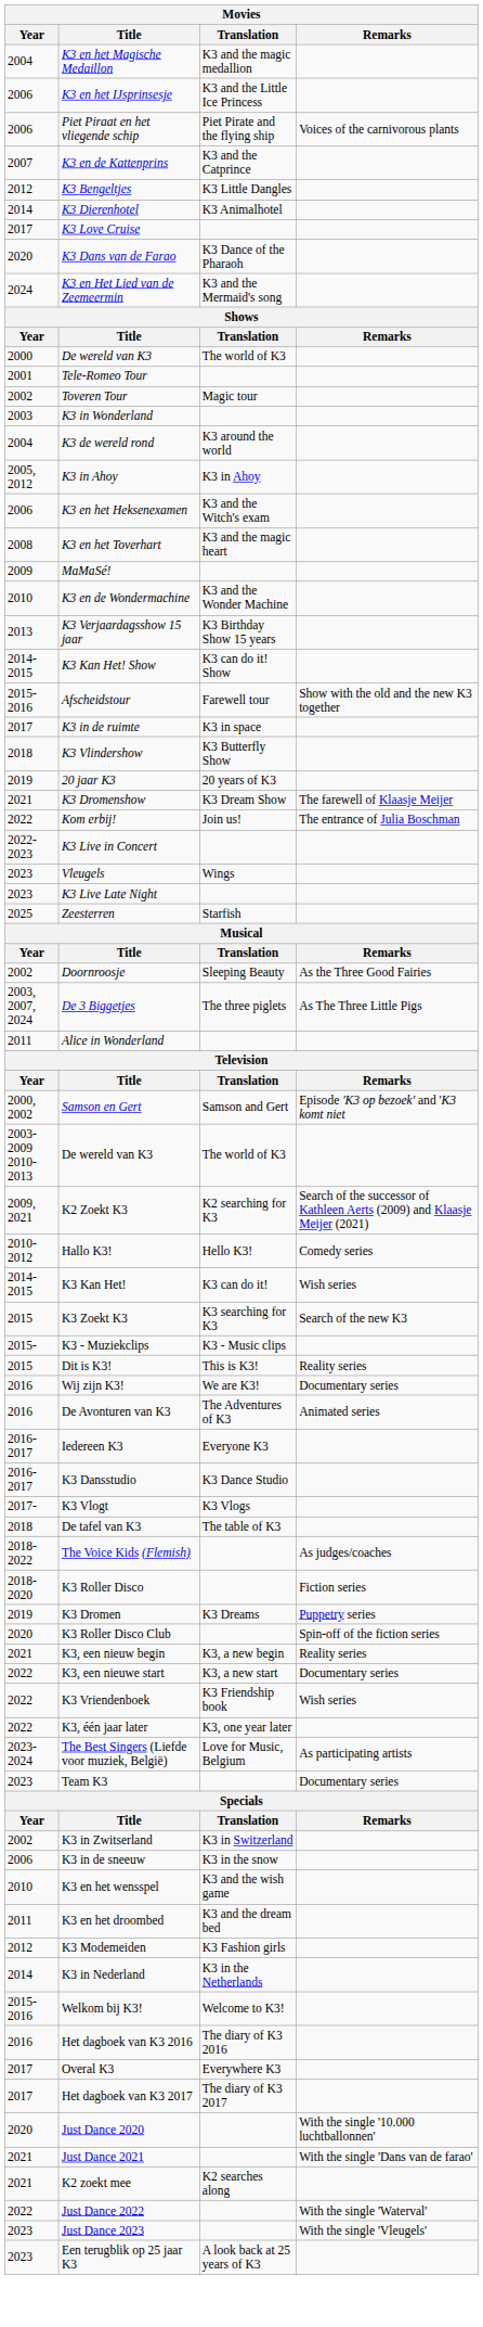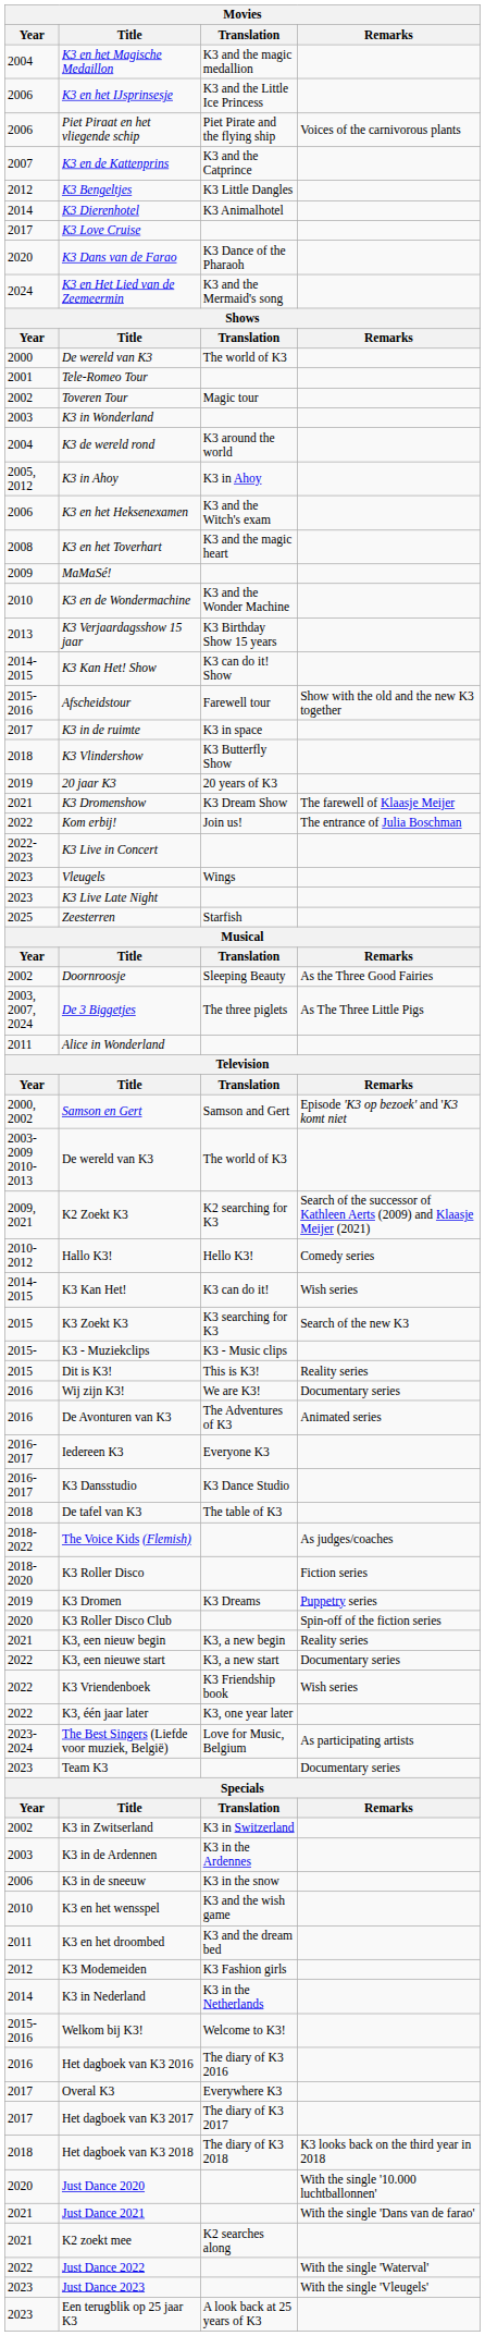 <table class="wikitable">
 <tr>
 <th colspan="4">Movies</th>
 </tr>
 <tr>
 <th>Year</th>
 <th>Title</th>
 <th>Translation</th>
 <th>Remarks</th>
 </tr>
 <tr>
 <td>2004</td>
 <td><em><a href='#'>K3 en het Magische Medaillon</a></em></td>
 <td>K3 and the magic medallion</td>
 <td></td>
 </tr>
 <tr>
 <td>2006</td>
 <td><em><a href='#'>K3 en het IJsprinsesje</a></em></td>
 <td>K3 and the Little Ice Princess</td>
 <td></td>
 </tr>
 <tr>
 <td>2006</td>
 <td><em>Piet Piraat en het vliegende schip</em></td>
 <td>Piet Pirate and the flying ship</td>
 <td>Voices of the carnivorous plants</td>
 </tr>
 <tr>
 <td>2007</td>
 <td><em><a href='#'>K3 en de Kattenprins</a></em></td>
 <td>K3 and the Catprince</td>
 <td></td>
 </tr>
 <tr>
 <td>2012</td>
 <td><em><a href='#'>K3 Bengeltjes</a></em></td>
 <td>K3 Little Dangles</td>
 <td></td>
 </tr>
 <tr>
 <td>2014</td>
 <td><em><a href='#'>K3 Dierenhotel</a></em></td>
 <td>K3 Animalhotel</td>
 <td></td>
 </tr>
 <tr>
 <td>2017</td>
 <td><em><a href='#'>K3 Love Cruise</a></em></td>
 <td></td>
 <td></td>
 </tr>
 <tr>
 <td>2020</td>
 <td><em><a href='#'>K3 Dans van de Farao</a></em></td>
 <td>K3 Dance of the Pharaoh</td>
 <td></td>
 </tr>
 <tr>
 <td>2024</td>
 <td><em><a href='#'>K3 en Het Lied van de Zeemeermin</a></em></td>
 <td>K3 and the Mermaid's song</td>
 <td></td>
 </tr>
 <tr>
 <th colspan="4">Shows</th>
 </tr>
 <tr>
 <th>Year</th>
 <th>Title</th>
 <th>Translation</th>
 <th>Remarks</th>
 </tr>
 <tr>
 <td>2000</td>
 <td><em>De wereld van K3</em></td>
 <td>The world of K3</td>
 <td></td>
 </tr>
 <tr>
 <td>2001</td>
 <td><em>Tele-Romeo Tour</em></td>
 <td></td>
 <td></td>
 </tr>
 <tr>
 <td>2002</td>
 <td><em>Toveren Tour</em></td>
 <td>Magic tour</td>
 <td></td>
 </tr>
 <tr>
 <td>2003</td>
 <td><em>K3 in Wonderland</em></td>
 <td></td>
 <td></td>
 </tr>
 <tr>
 <td>2004</td>
 <td><em>K3 de wereld rond</em></td>
 <td>K3 around the world</td>
 <td></td>
 </tr>
 <tr>
 <td>2005, 2012</td>
 <td><em>K3 in Ahoy</em></td>
 <td>K3 in <a href='#'>Ahoy</a></td>
 <td></td>
 </tr>
 <tr>
 <td>2006</td>
 <td><em>K3 en het Heksenexamen</em></td>
 <td>K3 and the Witch's exam</td>
 <td></td>
 </tr>
 <tr>
 <td>2008</td>
 <td><em>K3 en het Toverhart</em></td>
 <td>K3 and the magic heart</td>
 <td></td>
 </tr>
 <tr>
 <td>2009</td>
 <td><em>MaMaSé!</em></td>
 <td></td>
 <td></td>
 </tr>
 <tr>
 <td>2010</td>
 <td><em>K3 en de Wondermachine</em></td>
 <td>K3 and the Wonder Machine</td>
 <td></td>
 </tr>
 <tr>
 <td>2013</td>
 <td><em>K3 Verjaardagsshow 15 jaar</em></td>
 <td>K3 Birthday Show 15 years</td>
 <td></td>
 </tr>
 <tr>
 <td>2014-2015</td>
 <td><em>K3 Kan Het! Show</em></td>
 <td>K3 can do it! Show</td>
 <td></td>
 </tr>
 <tr>
 <td>2015-2016</td>
 <td><em>Afscheidstour</em></td>
 <td>Farewell tour</td>
 <td>Show with the old and the new K3 together</td>
 </tr>
 <tr>
 <td>2017</td>
 <td><em>K3 in de ruimte</em></td>
 <td>K3 in space</td>
 <td></td>
 </tr>
 <tr>
 <td>2018</td>
 <td><em>K3 Vlindershow</em></td>
 <td>K3 Butterfly Show</td>
 <td></td>
 </tr>
 <tr>
 <td>2019</td>
 <td><em>20 jaar K3</em></td>
 <td>20 years of K3</td>
 <td></td>
 </tr>
 <tr>
 <td>2021</td>
 <td><em>K3 Dromenshow</em></td>
 <td>K3 Dream Show</td>
 <td>The farewell of <a href='#'>Klaasje Meijer</a></td>
 </tr>
 <tr>
 <td>2022</td>
 <td><em>Kom erbij!</em></td>
 <td>Join us!</td>
 <td>The entrance of <a href='#'>Julia Boschman</a></td>
 </tr>
 <tr>
 <td>2022-2023</td>
 <td><em>K3 Live in Concert</em></td>
 <td></td>
 <td></td>
 </tr>
 <tr>
 <td>2023</td>
 <td><em>Vleugels</em></td>
 <td>Wings</td>
 <td></td>
 </tr>
 <tr>
 <td>2023</td>
 <td><em>K3 Live Late Night</em></td>
 <td></td>
 <td></td>
 </tr>
 <tr>
 <td>2025</td>
 <td><em>Zeesterren</em></td>
 <td>Starfish</td>
 <td></td>
 </tr>
 <tr>
 <th colspan="4">Musical</th>
 </tr>
 <tr>
 <th>Year</th>
 <th>Title</th>
 <th>Translation</th>
 <th>Remarks</th>
 </tr>
 <tr>
 <td>2002</td>
 <td><em>Doornroosje</em></td>
 <td>Sleeping Beauty</td>
 <td>As the Three Good Fairies</td>
 </tr>
 <tr>
 <td>2003, 2007, 2024</td>
 <td><em><a href='#'>De 3 Biggetjes</a></em></td>
 <td>The three piglets</td>
 <td>As The Three Little Pigs</td>
 </tr>
 <tr>
 <td>2011</td>
 <td><em>Alice in Wonderland</em></td>
 <td></td>
 <td></td>
 </tr>
 <tr>
 <th colspan="4">Television</th>
 </tr>
 <tr>
 <th>Year</th>
 <th>Title</th>
 <th>Translation</th>
 <th>Remarks</th>
 </tr>
 <tr>
 <td>2000, 2002</td>
 <td><em><a href='#'>Samson en Gert</a></em></td>
 <td>Samson and Gert</td>
 <td>Episode <em>'K3 op bezoek'</em> and '<em>K3 komt niet<strong></td>
 </tr>
 <tr>
 <td>2003-2009<br>2010-2013</td>
 <td></em>De wereld van K3<em></td>
 <td>The world of K3</td>
 <td></td>
 </tr>
 <tr>
 <td>2009, 2021</td>
 <td></em>K2 Zoekt K3<em></td>
 <td>K2 searching for K3</td>
 <td>Search of the successor of <a href='#'>Kathleen Aerts</a> (2009) and <a href='#'>Klaasje Meijer</a> (2021)</td>
 </tr>
 <tr>
 <td>2010-2012</td>
 <td></em>Hallo K3!<em></td>
 <td>Hello K3!</td>
 <td>Comedy series</td>
 </tr>
 <tr>
 <td>2014-2015</td>
 <td></em>K3 Kan Het!<em></td>
 <td>K3 can do it!</td>
 <td>Wish series</td>
 </tr>
 <tr>
 <td>2015</td>
 <td></em>K3 Zoekt K3<em></td>
 <td>K3 searching for K3</td>
 <td>Search of the new K3</td>
 </tr>
 <tr>
 <td>2015-</td>
 <td></em>K3 - Muziekclips<em></td>
 <td>K3 - Music clips</td>
 <td></td>
 </tr>
 <tr>
 <td>2015</td>
 <td></em>Dit is K3!<em></td>
 <td>This is K3!</td>
 <td>Reality series</td>
 </tr>
 <tr>
 <td>2016</td>
 <td></em>Wij zijn K3!<em></td>
 <td>We are K3!</td>
 <td>Documentary series</td>
 </tr>
 <tr>
 <td>2016</td>
 <td></em>De Avonturen van K3<em></td>
 <td>The Adventures of K3</td>
 <td>Animated series</td>
 </tr>
 <tr>
 <td>2016-2017</td>
 <td></em>Iedereen K3<em></td>
 <td>Everyone K3</td>
 <td></td>
 </tr>
 <tr>
 <td>2016-2017</td>
 <td></em>K3 Dansstudio<em></td>
 <td>K3 Dance Studio</td>
 <td></td>
 </tr>
 <tr>
-<td>2017-</td>
-<td></em>K3 Vlogt<em></td>
-<td>K3 Vlogs</td>
-<td></td>
-</tr>
-<tr>
 <td>2018</td>
 <td></em>De tafel van K3<em></td>
 <td>The table of K3</td>
 <td></td>
 </tr>
 <tr>
 <td>2018-<br>2022</td>
 <td></em><a href='#'>The Voice Kids</a><em> <a href='#'>(Flemish)</a></td>
 <td></td>
 <td>As judges/coaches</td>
 </tr>
 <tr>
 <td>2018-2020</td>
 <td></em>K3 Roller Disco<em></td>
 <td></td>
 <td>Fiction series</td>
 </tr>
 <tr>
 <td>2019</td>
 <td></em>K3 Dromen<em></td>
 <td>K3 Dreams</td>
 <td><a href='#'>Puppetry</a> series</td>
 </tr>
 <tr>
 <td>2020</td>
 <td></em>K3 Roller Disco Club<em></td>
 <td></td>
 <td>Spin-off of the fiction series</td>
 </tr>
 <tr>
 <td>2021</td>
 <td></em>K3, een nieuw begin<em></td>
 <td>K3, a new begin</td>
 <td>Reality series</td>
 </tr>
 <tr>
 <td>2022</td>
 <td></em>K3, een nieuwe start<em></td>
 <td>K3, a new start</td>
 <td>Documentary series</td>
 </tr>
 <tr>
 <td>2022</td>
 <td></em>K3 Vriendenboek<em></td>
 <td>K3 Friendship book</td>
 <td>Wish series</td>
 </tr>
 <tr>
 <td>2022</td>
 <td></em>K3, één jaar later<em></td>
 <td>K3, one year later</td>
 <td></td>
 </tr>
 <tr>
 <td>2023-2024</td>
 <td></em><a href='#'>The Best Singers</a> (Liefde voor muziek, België)<em></td>
 <td>Love for Music, Belgium</td>
 <td>As participating artists</td>
 </tr>
 <tr>
 <td>2023</td>
 <td></em>Team K3<em></td>
 <td></td>
 <td>Documentary series</td>
 </tr>
 <tr>
 <th colspan="4">Specials</th>
 </tr>
 <tr>
 <th>Year</th>
 <th>Title</th>
 <th>Translation</th>
 <th>Remarks</th>
 </tr>
 <tr>
 <td>2002</td>
 <td></em>K3 in Zwitserland<em></td>
 <td>K3 in <a href='#'>Switzerland</a></td>
 <td></td>
 </tr>
 <tr>
+<td>2003</td>
+<td></em>K3 in de Ardennen<em></td>
+<td>K3 in the <a href='#'>Ardennes</a></td>
+<td></td>
+</tr>
+<tr>
 <td>2006</td>
 <td></em>K3 in de sneeuw<em></td>
 <td>K3 in the snow</td>
 <td></td>
 </tr>
 <tr>
 <td>2010</td>
 <td></em>K3 en het wensspel<em></td>
 <td>K3 and the wish game</td>
 <td></td>
 </tr>
 <tr>
 <td>2011</td>
 <td></em>K3 en het droombed<em></td>
 <td>K3 and the dream bed</td>
 <td></td>
 </tr>
 <tr>
 <td>2012</td>
 <td></em>K3 Modemeiden<em></td>
 <td>K3 Fashion girls</td>
 <td></td>
 </tr>
 <tr>
 <td>2014</td>
 <td></em>K3 in Nederland<em></td>
 <td>K3 in the <a href='#'>Netherlands</a></td>
 <td></td>
 </tr>
 <tr>
 <td>2015-2016</td>
 <td></em>Welkom bij K3!<em></td>
 <td>Welcome to K3!</td>
 <td></td>
 </tr>
 <tr>
 <td>2016</td>
 <td></em>Het dagboek van K3 2016<em></td>
 <td>The diary of K3 2016</td>
 <td></td>
 </tr>
 <tr>
 <td>2017</td>
 <td></em>Overal K3<em></td>
 <td>Everywhere K3</td>
 <td></td>
 </tr>
 <tr>
 <td>2017</td>
 <td></em>Het dagboek van K3 2017<em></td>
 <td>The diary of K3 2017</td>
 <td></td>
 </tr>
 <tr>
+<td>2018</td>
+<td></em>Het dagboek van K3 2018<em></td>
+<td>The diary of K3 2018</td>
+<td>K3 looks back on the third year in 2018</td>
+</tr>
+<tr>
 <td>2020</td>
 <td><a href='#'>Just Dance 2020</a></td>
 <td></td>
 <td>With the single '10.000 luchtballonnen'</td>
 </tr>
 <tr>
 <td>2021</td>
 <td><a href='#'>Just Dance 2021</a></td>
 <td></td>
 <td>With the single 'Dans van de farao'</td>
 </tr>
 <tr>
 <td>2021</td>
 <td></em>K2 zoekt mee<em></td>
 <td>K2 searches along</td>
 <td></td>
 </tr>
 <tr>
 <td>2022</td>
 <td><a href='#'>Just Dance 2022</a></td>
 <td></td>
 <td>With the single 'Waterval'</td>
 </tr>
 <tr>
 <td>2023</td>
 <td><a href='#'>Just Dance 2023</a></td>
 <td></td>
 <td>With the single 'Vleugels'</td>
 </tr>
 <tr>
 <td>2023</td>
 <td></em>Een terugblik op 25 jaar K3<em></td>
 <td>A look back at 25 years of K3</td>
 <td></td>
 </tr>
 </table>
